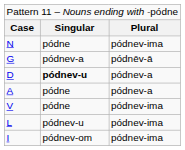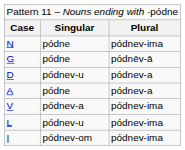 <table class="wikitable">
 <tr>
 <td colspan="5">Pattern 11 – <em>Nouns ending with -</em>pódne</td>
 </tr>
 <tr>
 <th>Case</th>
 <th>Singular</th>
 <th>Plural</th>
 </tr>
 <tr>
 <td><a href='#'>N</a></td>
 <td>pódne</td>
 <td>pódnev-ima</td>
 </tr>
 <tr>
 <td><a href='#'>G</a></td>
-<td>pódnev-a</td>
+<td>pódne</td>
 <td>pódnēv-ā</td>
 </tr>
 <tr>
 <td><a href='#'>D</a></td>
-<td><strong>pódnev-u</strong></td>
+<td>pódnev-u</td>
 <td>pódnev-a</td>
 </tr>
 <tr>
 <td><a href='#'>A</a></td>
 <td>pódne</td>
 <td>pódnev-a</td>
 </tr>
 <tr>
 <td><a href='#'>V</a></td>
-<td>pódne</td>
+<td>pódnev-a</td>
 <td>pódnev-ima</td>
 </tr>
 <tr>
 <td><a href='#'>L</a></td>
 <td>pódnev-u</td>
 <td>pódnev-ima</td>
 </tr>
 <tr>
 <td><a href='#'>I</a></td>
 <td>pódnev-om</td>
 <td>pódnev-ima</td>
 </tr>
 </table>
